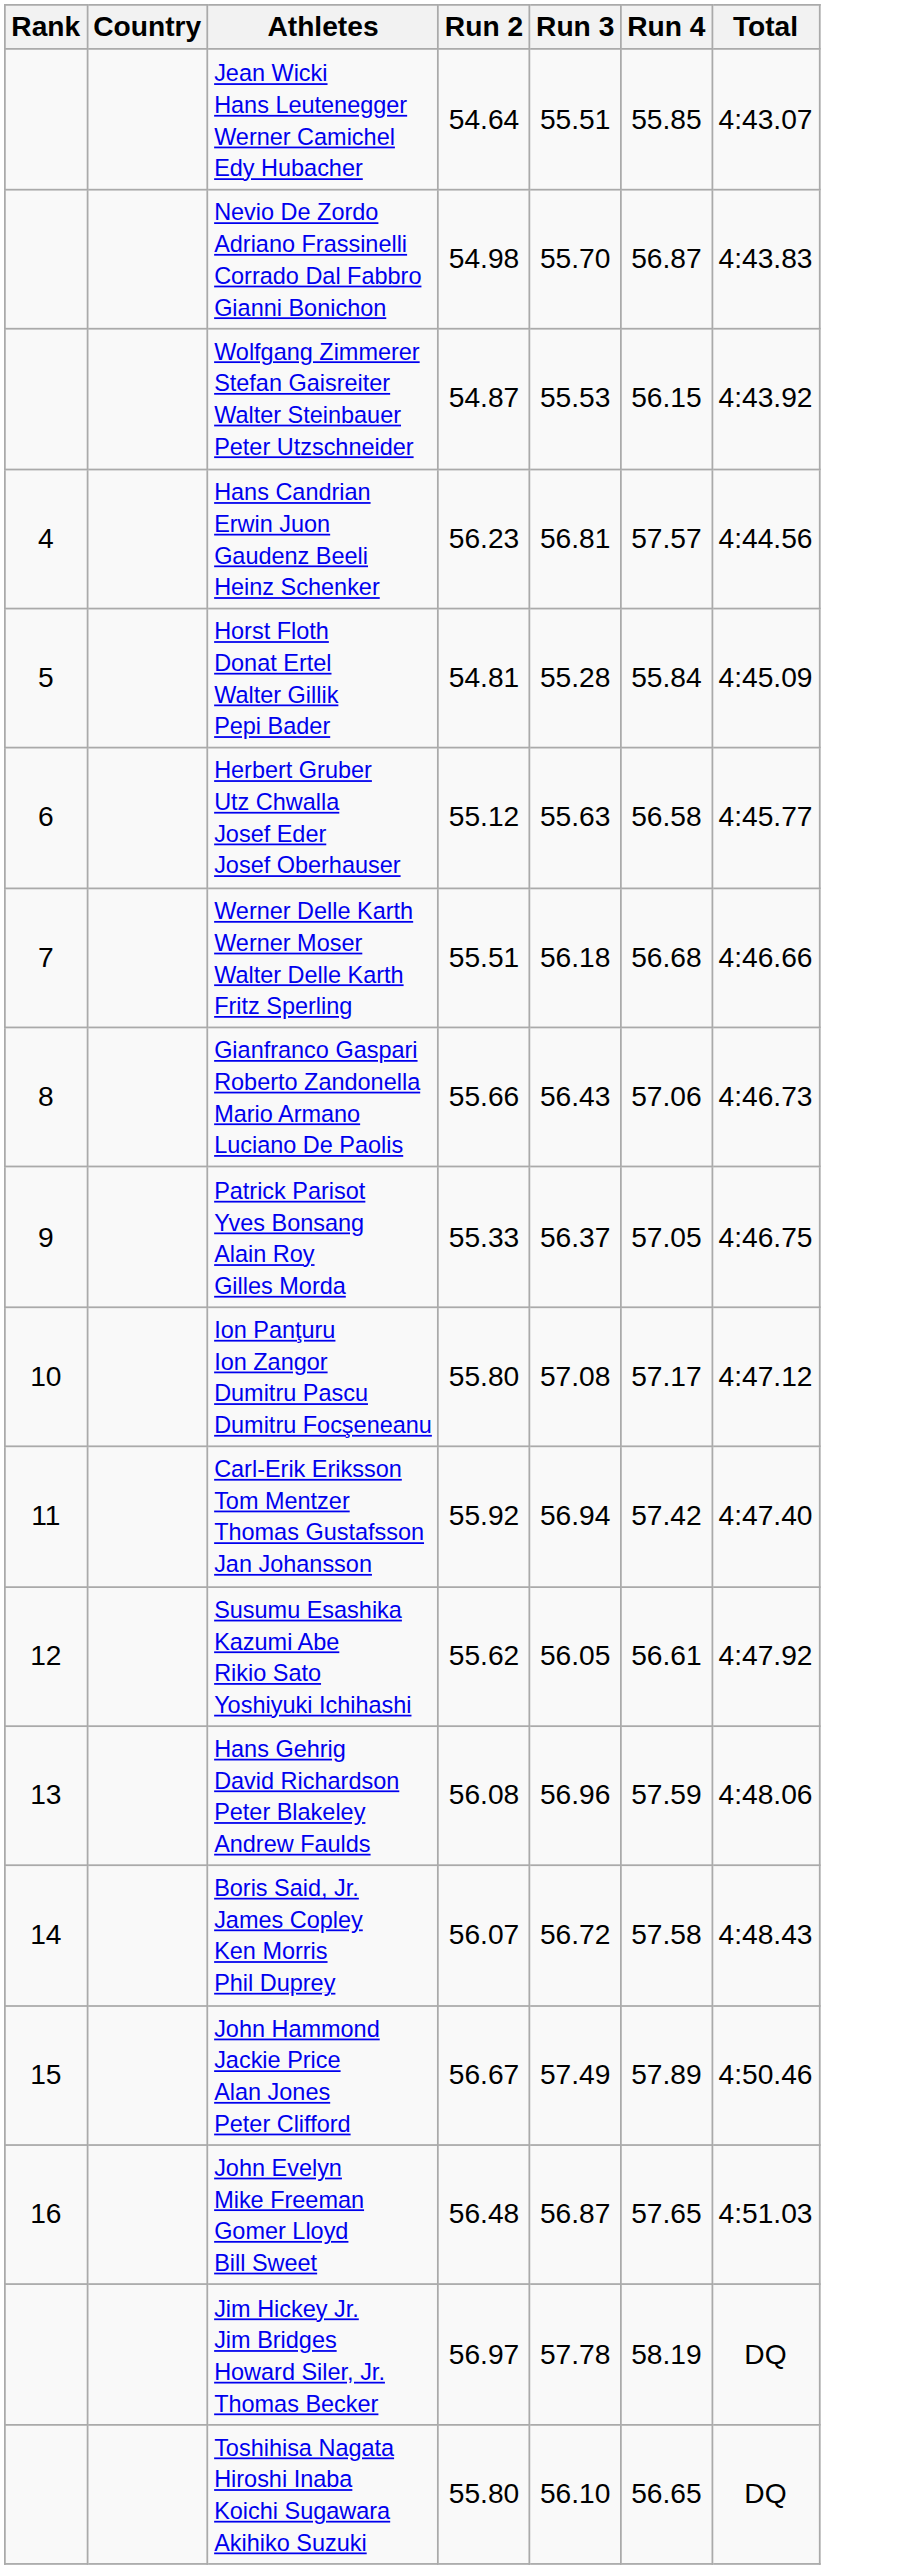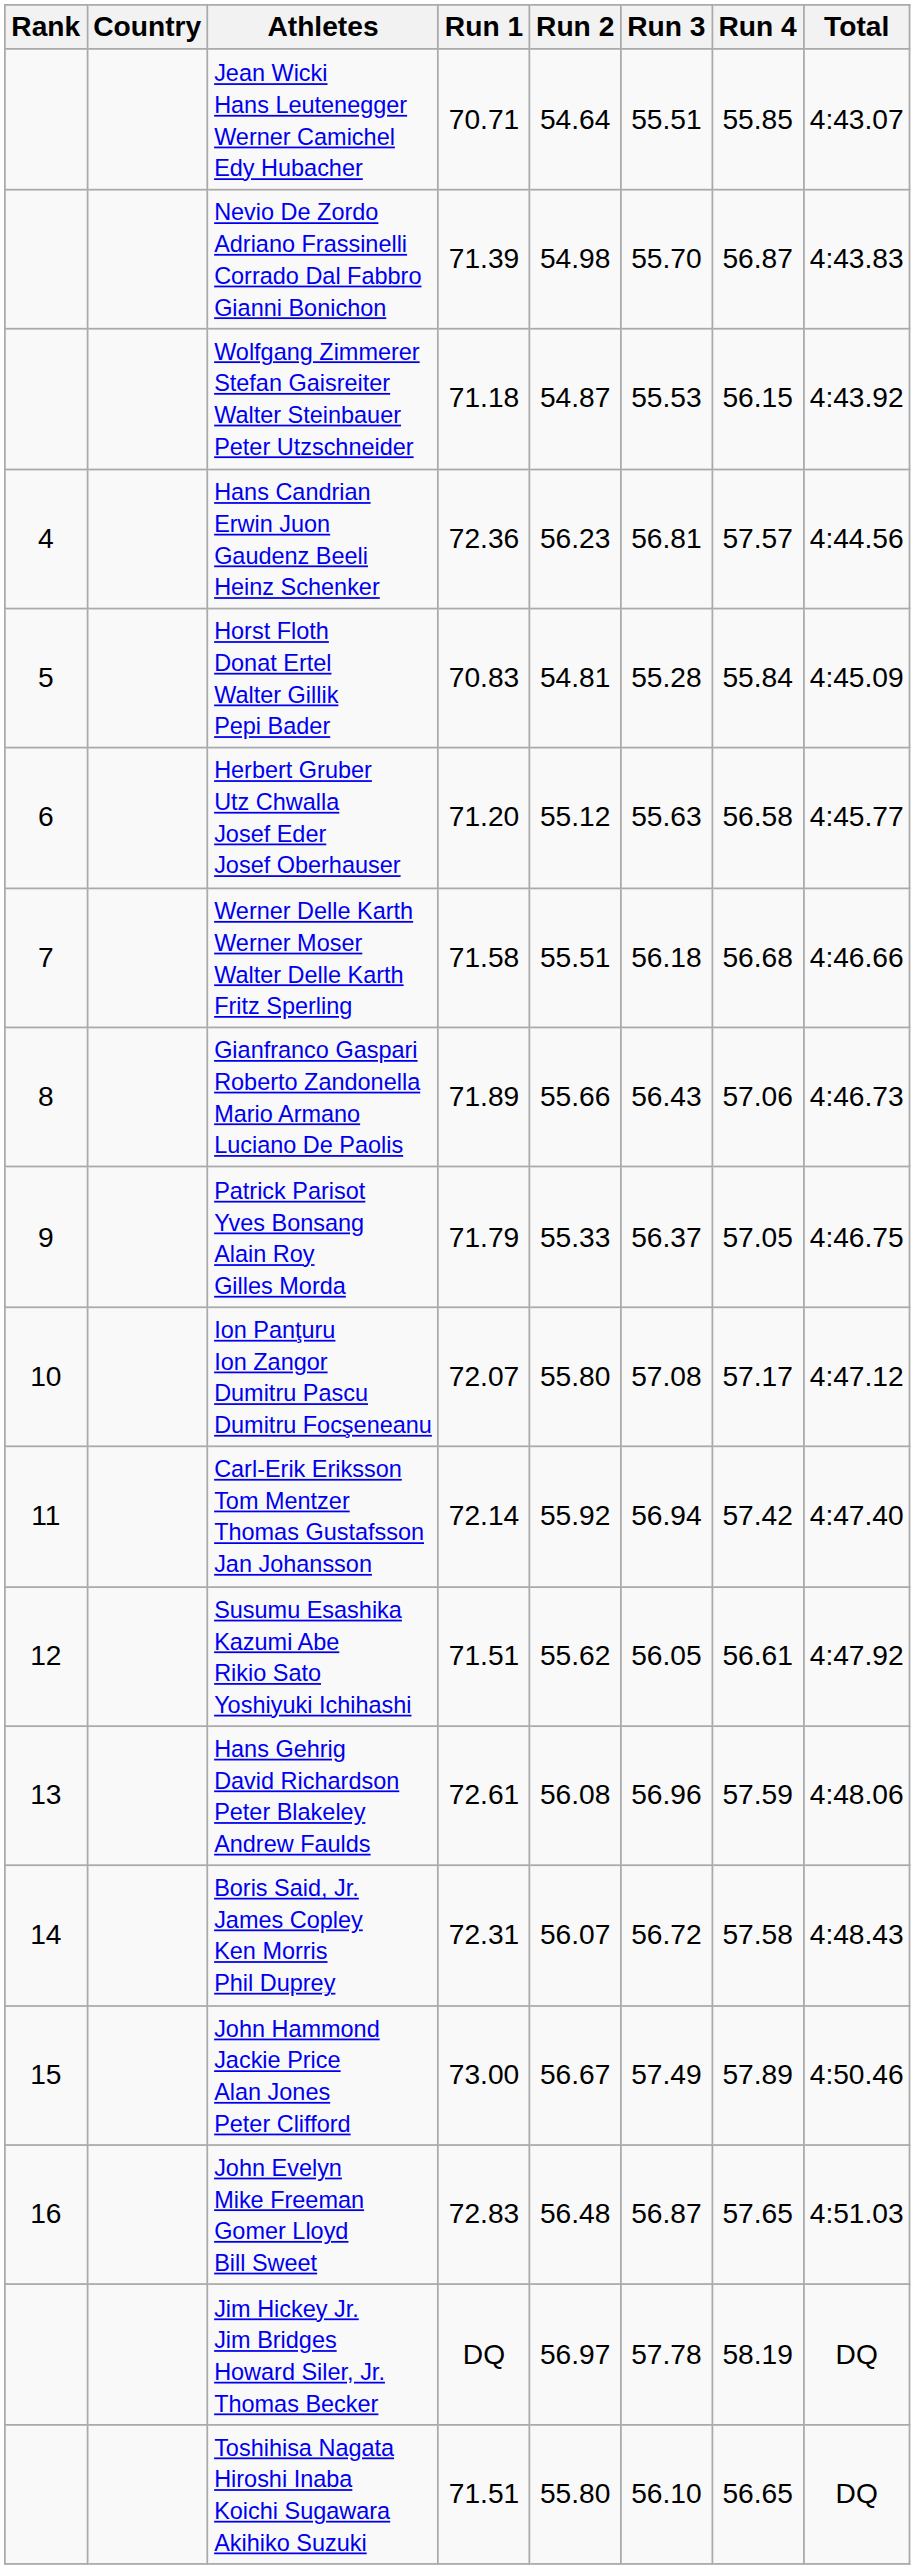 <table class="wikitable sortable" style="text-align:center">
 <tr>
 <th>Rank</th>
 <th>Country</th>
 <th>Athletes</th>
+<th>Run 1</th>
 <th>Run 2</th>
 <th>Run 3</th>
 <th>Run 4</th>
 <th>Total</th>
 </tr>
 <tr>
 <td></td>
 <td align=left></td>
 <td align=left><small> <a href='#'>Jean Wicki</a> <br> <a href='#'>Hans Leutenegger</a> <br> <a href='#'>Werner Camichel</a> <br> <a href='#'>Edy Hubacher</a></small></td>
+<td>70.71</td>
 <td>54.64</td>
 <td>55.51</td>
 <td>55.85</td>
 <td>4:43.07</td>
 </tr>
 <tr>
 <td></td>
 <td align=left></td>
 <td align=left><small> <a href='#'>Nevio De Zordo</a> <br> <a href='#'>Adriano Frassinelli</a> <br> <a href='#'>Corrado Dal Fabbro</a> <br> <a href='#'>Gianni Bonichon</a></small></td>
+<td>71.39</td>
 <td>54.98</td>
 <td>55.70</td>
 <td>56.87</td>
 <td>4:43.83</td>
 </tr>
 <tr>
 <td></td>
 <td align=left></td>
 <td align=left><small> <a href='#'>Wolfgang Zimmerer</a> <br> <a href='#'>Stefan Gaisreiter</a> <br> <a href='#'>Walter Steinbauer</a> <br> <a href='#'>Peter Utzschneider</a> </small></td>
+<td>71.18</td>
 <td>54.87</td>
 <td>55.53</td>
 <td>56.15</td>
 <td>4:43.92</td>
 </tr>
 <tr>
 <td>4</td>
 <td align=left></td>
 <td align=left><small> <a href='#'>Hans Candrian</a> <br> <a href='#'>Erwin Juon</a> <br> <a href='#'>Gaudenz Beeli</a> <br> <a href='#'>Heinz Schenker</a></small></td>
+<td>72.36</td>
 <td>56.23</td>
 <td>56.81</td>
 <td>57.57</td>
 <td>4:44.56</td>
 </tr>
 <tr>
 <td>5</td>
 <td align=left></td>
 <td align=left><small> <a href='#'>Horst Floth</a> <br> <a href='#'>Donat Ertel</a> <br> <a href='#'>Walter Gillik</a> <br> <a href='#'>Pepi Bader</a></small></td>
+<td>70.83</td>
 <td>54.81</td>
 <td>55.28</td>
 <td>55.84</td>
 <td>4:45.09</td>
 </tr>
 <tr>
 <td>6</td>
 <td align=left></td>
 <td align=left><small> <a href='#'>Herbert Gruber</a> <br> <a href='#'>Utz Chwalla</a> <br> <a href='#'>Josef Eder</a> <br> <a href='#'>Josef Oberhauser</a></small></td>
+<td>71.20</td>
 <td>55.12</td>
 <td>55.63</td>
 <td>56.58</td>
 <td>4:45.77</td>
 </tr>
 <tr>
 <td>7</td>
 <td align=left></td>
 <td align=left><small> <a href='#'>Werner Delle Karth</a> <br> <a href='#'>Werner Moser</a> <br> <a href='#'>Walter Delle Karth</a> <br> <a href='#'>Fritz Sperling</a></small></td>
+<td>71.58</td>
 <td>55.51</td>
 <td>56.18</td>
 <td>56.68</td>
 <td>4:46.66</td>
 </tr>
 <tr>
 <td>8</td>
 <td align=left></td>
 <td align=left><small> <a href='#'>Gianfranco Gaspari</a> <br> <a href='#'>Roberto Zandonella</a> <br> <a href='#'>Mario Armano</a> <br> <a href='#'>Luciano De Paolis</a></small></td>
+<td>71.89</td>
 <td>55.66</td>
 <td>56.43</td>
 <td>57.06</td>
 <td>4:46.73</td>
 </tr>
 <tr>
 <td>9</td>
 <td align=left></td>
 <td align=left><small> <a href='#'>Patrick Parisot</a> <br> <a href='#'>Yves Bonsang</a> <br> <a href='#'>Alain Roy</a> <br> <a href='#'>Gilles Morda</a></small></td>
+<td>71.79</td>
 <td>55.33</td>
 <td>56.37</td>
 <td>57.05</td>
 <td>4:46.75</td>
 </tr>
 <tr>
 <td>10</td>
 <td align=left></td>
 <td align=left><small> <a href='#'>Ion Panţuru</a> <br> <a href='#'>Ion Zangor</a> <br> <a href='#'>Dumitru Pascu</a> <br> <a href='#'>Dumitru Focşeneanu</a></small></td>
+<td>72.07</td>
 <td>55.80</td>
 <td>57.08</td>
 <td>57.17</td>
 <td>4:47.12</td>
 </tr>
 <tr>
 <td>11</td>
 <td align=left></td>
 <td align=left><small> <a href='#'>Carl-Erik Eriksson</a> <br> <a href='#'>Tom Mentzer</a> <br> <a href='#'>Thomas Gustafsson</a> <br> <a href='#'>Jan Johansson</a></small></td>
+<td>72.14</td>
 <td>55.92</td>
 <td>56.94</td>
 <td>57.42</td>
 <td>4:47.40</td>
 </tr>
 <tr>
 <td>12</td>
 <td align=left></td>
 <td align=left><small> <a href='#'>Susumu Esashika</a> <br> <a href='#'>Kazumi Abe</a> <br> <a href='#'>Rikio Sato</a> <br> <a href='#'>Yoshiyuki Ichihashi</a></small></td>
+<td>71.51</td>
 <td>55.62</td>
 <td>56.05</td>
 <td>56.61</td>
 <td>4:47.92</td>
 </tr>
 <tr>
 <td>13</td>
 <td align=left></td>
 <td align=left><small> <a href='#'>Hans Gehrig</a> <br> <a href='#'>David Richardson</a> <br> <a href='#'>Peter Blakeley</a> <br> <a href='#'>Andrew Faulds</a></small></td>
+<td>72.61</td>
 <td>56.08</td>
 <td>56.96</td>
 <td>57.59</td>
 <td>4:48.06</td>
 </tr>
 <tr>
 <td>14</td>
 <td align=left></td>
 <td align=left><small> <a href='#'>Boris Said, Jr.</a> <br> <a href='#'>James Copley</a> <br> <a href='#'>Ken Morris</a> <br> <a href='#'>Phil Duprey</a></small></td>
+<td>72.31</td>
 <td>56.07</td>
 <td>56.72</td>
 <td>57.58</td>
 <td>4:48.43</td>
 </tr>
 <tr>
 <td>15</td>
 <td align=left></td>
 <td align=left><small> <a href='#'>John Hammond</a> <br> <a href='#'>Jackie Price</a> <br> <a href='#'>Alan Jones</a> <br> <a href='#'>Peter Clifford</a></small></td>
+<td>73.00</td>
 <td>56.67</td>
 <td>57.49</td>
 <td>57.89</td>
 <td>4:50.46</td>
 </tr>
 <tr>
 <td>16</td>
 <td align=left></td>
 <td align=left><small> <a href='#'>John Evelyn</a> <br> <a href='#'>Mike Freeman</a> <br> <a href='#'>Gomer Lloyd</a> <br> <a href='#'>Bill Sweet</a></small></td>
+<td>72.83</td>
 <td>56.48</td>
 <td>56.87</td>
 <td>57.65</td>
 <td>4:51.03</td>
 </tr>
 <tr>
 <td></td>
 <td align=left></td>
 <td align=left><small> <a href='#'>Jim Hickey Jr.</a> <br> <a href='#'>Jim Bridges</a> <br> <a href='#'>Howard Siler, Jr.</a> <br> <a href='#'>Thomas Becker</a></small></td>
+<td>DQ</td>
 <td>56.97</td>
 <td>57.78</td>
 <td>58.19</td>
 <td>DQ</td>
 </tr>
 <tr>
 <td></td>
 <td align=left></td>
 <td align=left><small> <a href='#'>Toshihisa Nagata</a> <br> <a href='#'>Hiroshi Inaba</a> <br> <a href='#'>Koichi Sugawara</a> <br> <a href='#'>Akihiko Suzuki</a></small></td>
+<td>71.51</td>
 <td>55.80</td>
 <td>56.10</td>
 <td>56.65</td>
 <td>DQ</td>
 </tr>
 </table>
